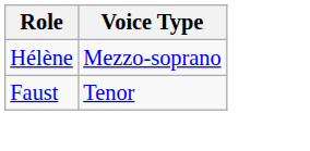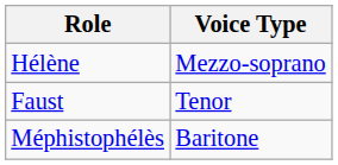 <table class="wikitable">
 <tr>
 <th>Role</th>
 <th>Voice Type</th>
 </tr>
 <tr>
 <td><a href='#'>Hélène</a></td>
 <td><a href='#'>Mezzo-soprano</a></td>
 </tr>
 <tr>
 <td><a href='#'>Faust</a></td>
 <td><a href='#'>Tenor</a></td>
 </tr>
+<tr>
+<td><a href='#'>Méphistophélès</a></td>
+<td><a href='#'>Baritone</a></td>
+</tr>
 </table>
